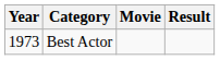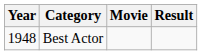 <table class="wikitable">
 <tr>
 <th><strong>Year</strong></th>
 <th><strong>Category</strong></th>
 <th><strong>Movie</strong></th>
 <th><strong>Result</strong></th>
 </tr>
 <tr>
-<td>1973</td>
+<td>1948</td>
 <td>Best Actor</td>
 <td><em></em></td>
 <td></td>
 </tr>
 </table>
